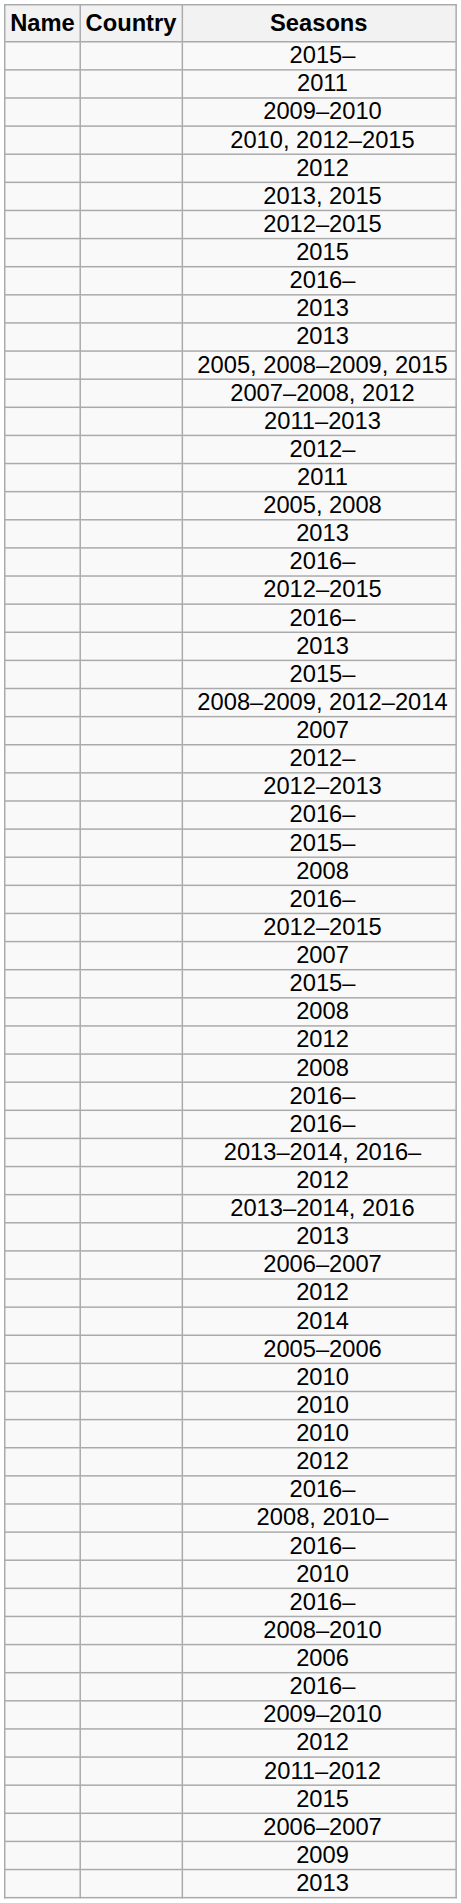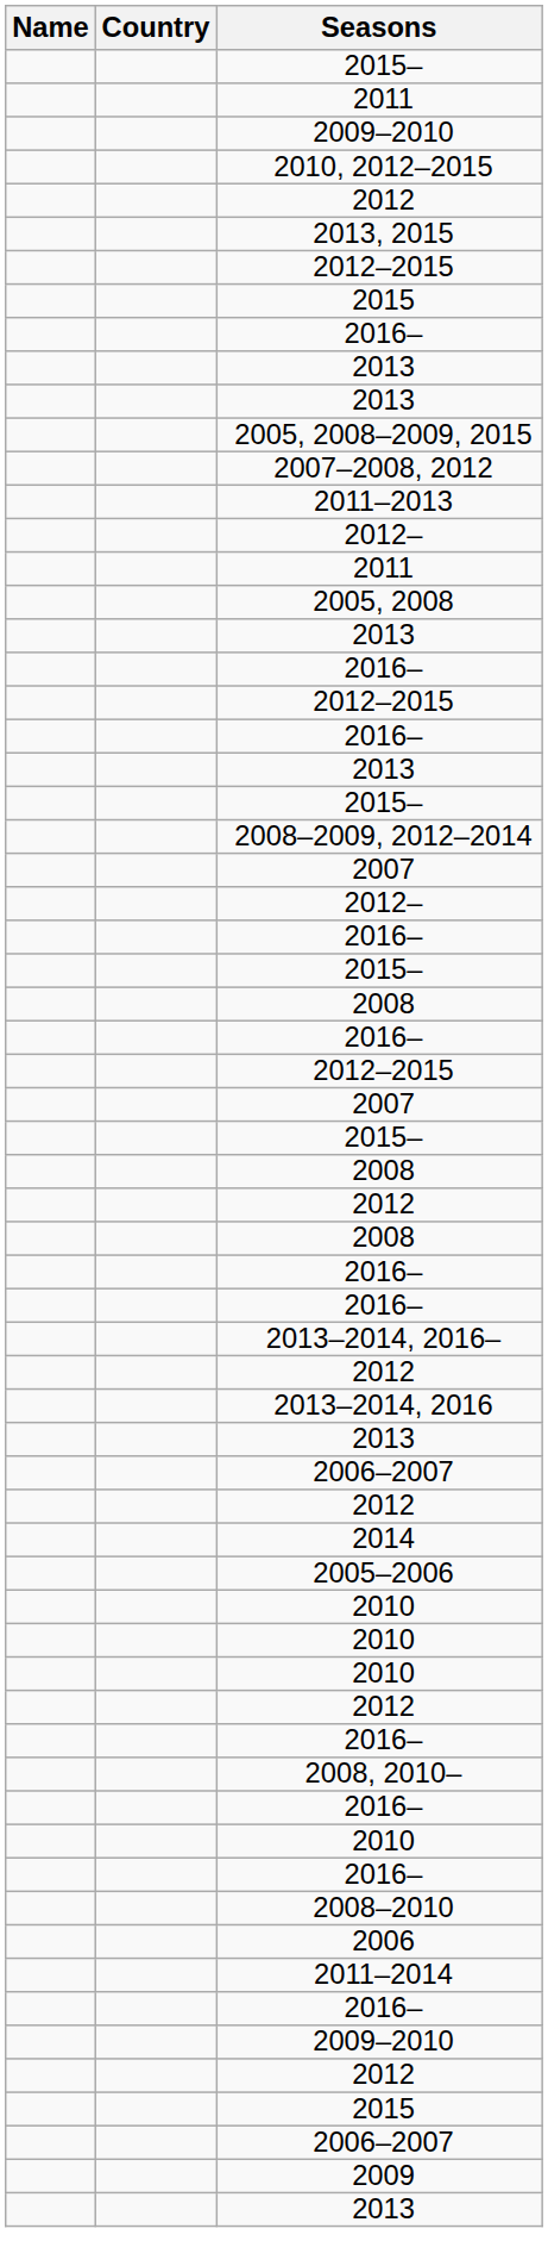 <table class="wikitable sortable" style="text-align:center; style="font-size: 85%; line-height: 23px">
 <tr>
 <th scope=col>Name</th>
 <th scope=col>Country</th>
 <th scope=col>Seasons</th>
 </tr>
 <tr>
 <td align="left" style="padding: 0px 5px 0px 10px"><strong></strong></td>
 <td align="left"></td>
 <td style="padding: 0px 5px 0px 10px">2015–</td>
 </tr>
 <tr>
 <td align="left" style="padding: 0px 5px 0px 10px"></td>
 <td align="left"></td>
 <td style="padding: 0px 5px 0px 10px">2011</td>
 </tr>
 <tr>
 <td align="left" style="padding: 0px 5px 0px 10px"></td>
 <td align="left"></td>
 <td style="padding: 0px 5px 0px 10px">2009–2010</td>
 </tr>
 <tr>
 <td align="left" style="padding: 0px 5px 0px 10px"></td>
 <td align="left"></td>
 <td style="padding: 0px 5px 0px 10px">2010, 2012–2015</td>
 </tr>
 <tr>
 <td align="left" style="padding: 0px 5px 0px 10px"></td>
 <td align="left"></td>
 <td style="padding: 0px 5px 0px 10px">2012</td>
 </tr>
 <tr>
 <td align="left" style="padding: 0px 5px 0px 10px"></td>
 <td align="left"></td>
 <td style="padding: 0px 5px 0px 10px">2013, 2015</td>
 </tr>
 <tr>
 <td align="left" style="padding: 0px 5px 0px 10px"></td>
 <td align="left"></td>
 <td style="padding: 0px 5px 0px 10px">2012–2015</td>
 </tr>
 <tr>
 <td align="left" style="padding: 0px 5px 0px 10px"></td>
 <td align="left"></td>
 <td style="padding: 0px 5px 0px 10px">2015</td>
 </tr>
 <tr>
 <td align="left" style="padding: 0px 5px 0px 10px"><strong></strong></td>
 <td align="left"></td>
 <td style="padding: 0px 5px 0px 10px">2016–</td>
 </tr>
 <tr>
 <td align="left" style="padding: 0px 5px 0px 10px"></td>
 <td align="left"></td>
 <td style="padding: 0px 5px 0px 10px">2013</td>
 </tr>
 <tr>
 <td align="left" style="padding: 0px 5px 0px 10px"></td>
 <td align="left"></td>
 <td style="padding: 0px 5px 0px 10px">2013</td>
 </tr>
 <tr>
 <td align="left" style="padding: 0px 5px 0px 10px"></td>
 <td align="left"></td>
 <td style="padding: 0px 5px 0px 10px">2005, 2008–2009, 2015</td>
 </tr>
 <tr>
 <td align="left" style="padding: 0px 5px 0px 10px"></td>
 <td align="left"></td>
 <td style="padding: 0px 5px 0px 10px">2007–2008, 2012</td>
 </tr>
 <tr>
 <td align="left" style="padding: 0px 5px 0px 10px"></td>
 <td align="left"></td>
 <td style="padding: 0px 5px 0px 10px">2011–2013</td>
 </tr>
 <tr>
 <td align="left" style="padding: 0px 5px 0px 10px"><strong></strong></td>
 <td align="left"></td>
 <td style="padding: 0px 5px 0px 10px">2012–</td>
 </tr>
 <tr>
 <td align="left" style="padding: 0px 5px 0px 10px"></td>
 <td align="left"></td>
 <td style="padding: 0px 5px 0px 10px">2011</td>
 </tr>
 <tr>
 <td align="left" style="padding: 0px 5px 0px 10px"></td>
 <td align="left"></td>
 <td style="padding: 0px 5px 0px 10px">2005, 2008</td>
 </tr>
 <tr>
 <td align="left" style="padding: 0px 5px 0px 10px"></td>
 <td align="left"></td>
 <td style="padding: 0px 5px 0px 10px">2013</td>
 </tr>
 <tr>
 <td align="left" style="padding: 0px 5px 0px 10px"><strong></strong></td>
 <td align="left"></td>
 <td style="padding: 0px 5px 0px 10px">2016–</td>
 </tr>
 <tr>
 <td align="left" style="padding: 0px 5px 0px 10px"></td>
 <td align="left"></td>
 <td style="padding: 0px 5px 0px 10px">2012–2015</td>
 </tr>
 <tr>
 <td align="left" style="padding: 0px 5px 0px 10px"><strong></strong></td>
 <td align="left"></td>
 <td style="padding: 0px 5px 0px 10px">2016–</td>
 </tr>
 <tr>
 <td align="left" style="padding: 0px 5px 0px 10px"></td>
 <td align="left"></td>
 <td style="padding: 0px 5px 0px 10px">2013</td>
 </tr>
 <tr>
 <td align="left" style="padding: 0px 5px 0px 10px"><strong></strong></td>
 <td align="left"></td>
 <td style="padding: 0px 5px 0px 10px">2015–</td>
 </tr>
 <tr>
 <td align="left" style="padding: 0px 5px 0px 10px"></td>
 <td align="left"></td>
 <td style="padding: 0px 5px 0px 10px">2008–2009, 2012–2014</td>
 </tr>
 <tr>
 <td align="left" style="padding: 0px 5px 0px 10px"></td>
 <td align="left"></td>
 <td style="padding: 0px 5px 0px 10px">2007</td>
 </tr>
 <tr>
 <td align="left" style="padding: 0px 5px 0px 10px"><strong></strong></td>
 <td align="left"></td>
 <td style="padding: 0px 5px 0px 10px">2012–</td>
-</tr>
-<tr>
-<td align="left" style="padding: 0px 5px 0px 10px"></td>
-<td align="left"></td>
-<td style="padding: 0px 5px 0px 10px">2012–2013</td>
 </tr>
 <tr>
 <td align="left" style="padding: 0px 5px 0px 10px"><strong></strong></td>
 <td align="left"></td>
 <td style="padding: 0px 5px 0px 10px">2016–</td>
 </tr>
 <tr>
 <td align="left" style="padding: 0px 5px 0px 10px"><strong></strong></td>
 <td align="left"></td>
 <td style="padding: 0px 5px 0px 10px">2015–</td>
 </tr>
 <tr>
 <td align="left" style="padding: 0px 5px 0px 10px"></td>
 <td align="left"></td>
 <td style="padding: 0px 5px 0px 10px">2008</td>
 </tr>
 <tr>
 <td align="left" style="padding: 0px 5px 0px 10px"><strong></strong></td>
 <td align="left"></td>
 <td style="padding: 0px 5px 0px 10px">2016–</td>
 </tr>
 <tr>
 <td align="left" style="padding: 0px 5px 0px 10px"></td>
 <td align="left"></td>
 <td style="padding: 0px 5px 0px 10px">2012–2015</td>
 </tr>
 <tr>
 <td align="left" style="padding: 0px 5px 0px 10px"></td>
 <td align="left"></td>
 <td style="padding: 0px 5px 0px 10px">2007</td>
 </tr>
 <tr>
 <td align="left" style="padding: 0px 5px 0px 10px"><strong></strong></td>
 <td align="left"></td>
 <td style="padding: 0px 5px 0px 10px">2015–</td>
 </tr>
 <tr>
 <td align="left" style="padding: 0px 5px 0px 10px"></td>
 <td align="left"></td>
 <td style="padding: 0px 5px 0px 10px">2008</td>
 </tr>
 <tr>
 <td align="left" style="padding: 0px 5px 0px 10px"></td>
 <td align="left"></td>
 <td style="padding: 0px 5px 0px 10px">2012</td>
 </tr>
 <tr>
 <td align="left" style="padding: 0px 5px 0px 10px"></td>
 <td align="left"></td>
 <td style="padding: 0px 5px 0px 10px">2008</td>
 </tr>
 <tr>
 <td align="left" style="padding: 0px 5px 0px 10px"><strong></strong></td>
 <td align="left"></td>
 <td style="padding: 0px 5px 0px 10px">2016–</td>
 </tr>
 <tr>
 <td align="left" style="padding: 0px 5px 0px 10px"><strong></strong></td>
 <td align="left"></td>
 <td style="padding: 0px 5px 0px 10px">2016–</td>
 </tr>
 <tr>
 <td align="left" style="padding: 0px 5px 0px 10px"><strong></strong></td>
 <td align="left"></td>
 <td style="padding: 0px 5px 0px 10px">2013–2014, 2016–</td>
 </tr>
 <tr>
 <td align="left" style="padding: 0px 5px 0px 10px"></td>
 <td align="left"></td>
 <td style="padding: 0px 5px 0px 10px">2012</td>
 </tr>
 <tr>
 <td align="left" style="padding: 0px 5px 0px 10px"><strong></strong></td>
 <td align="left"></td>
 <td style="padding: 0px 5px 0px 10px">2013–2014, 2016</td>
 </tr>
 <tr>
 <td align="left" style="padding: 0px 5px 0px 10px"></td>
 <td align="left"></td>
 <td style="padding: 0px 5px 0px 10px">2013</td>
 </tr>
 <tr>
 <td align="left" style="padding: 0px 5px 0px 10px"></td>
 <td align="left"></td>
 <td style="padding: 0px 5px 0px 10px">2006–2007</td>
 </tr>
 <tr>
 <td align="left" style="padding: 0px 5px 0px 10px"></td>
 <td align="left"></td>
 <td style="padding: 0px 5px 0px 10px">2012</td>
 </tr>
 <tr>
 <td align="left" style="padding: 0px 5px 0px 10px"></td>
 <td align="left"></td>
 <td style="padding: 0px 5px 0px 10px">2014</td>
 </tr>
 <tr>
 <td align="left" style="padding: 0px 5px 0px 10px"></td>
 <td align="left"></td>
 <td style="padding: 0px 5px 0px 10px">2005–2006</td>
 </tr>
 <tr>
 <td align="left" style="padding: 0px 5px 0px 10px"></td>
 <td align="left"></td>
 <td style="padding: 0px 5px 0px 10px">2010</td>
 </tr>
 <tr>
 <td align="left" style="padding: 0px 5px 0px 10px"></td>
 <td align="left"></td>
 <td style="padding: 0px 5px 0px 10px">2010</td>
 </tr>
 <tr>
 <td align="left" style="padding: 0px 5px 0px 10px"></td>
 <td align="left"></td>
 <td style="padding: 0px 5px 0px 10px">2010</td>
 </tr>
 <tr>
 <td align="left" style="padding: 0px 5px 0px 10px"></td>
 <td align="left"></td>
 <td style="padding: 0px 5px 0px 10px">2012</td>
 </tr>
 <tr>
 <td align="left" style="padding: 0px 5px 0px 10px"><strong></strong></td>
 <td align="left"></td>
 <td style="padding: 0px 5px 0px 10px">2016–</td>
 </tr>
 <tr>
 <td align="left" style="padding: 0px 5px 0px 10px"><strong></strong></td>
 <td align="left"></td>
 <td style="padding: 0px 5px 0px 10px">2008, 2010–</td>
 </tr>
 <tr>
 <td align="left" style="padding: 0px 5px 0px 10px"><strong></strong></td>
 <td align="left"></td>
 <td style="padding: 0px 5px 0px 10px">2016–</td>
 </tr>
 <tr>
 <td align="left" style="padding: 0px 5px 0px 10px"></td>
 <td align="left"></td>
 <td style="padding: 0px 5px 0px 10px">2010</td>
 </tr>
 <tr>
 <td align="left" style="padding: 0px 5px 0px 10px"><strong></strong></td>
 <td align="left"></td>
 <td style="padding: 0px 5px 0px 10px">2016–</td>
 </tr>
 <tr>
 <td align="left" style="padding: 0px 5px 0px 10px"></td>
 <td align="left"></td>
 <td style="padding: 0px 5px 0px 10px">2008–2010</td>
 </tr>
 <tr>
 <td align="left" style="padding: 0px 5px 0px 10px"></td>
 <td align="left"></td>
 <td style="padding: 0px 5px 0px 10px">2006</td>
 </tr>
 <tr>
+<td align="left" style="padding: 0px 5px 0px 10px"></td>
+<td align="left"></td>
+<td style="padding: 0px 5px 0px 10px">2011–2014</td>
+</tr>
+<tr>
 <td align="left" style="padding: 0px 5px 0px 10px"><strong></strong></td>
 <td align="left"></td>
 <td style="padding: 0px 5px 0px 10px">2016–</td>
 </tr>
 <tr>
 <td align="left" style="padding: 0px 5px 0px 10px"></td>
 <td align="left"></td>
 <td style="padding: 0px 5px 0px 10px">2009–2010</td>
 </tr>
 <tr>
 <td align="left" style="padding: 0px 5px 0px 10px"></td>
 <td align="left"></td>
 <td style="padding: 0px 5px 0px 10px">2012</td>
-</tr>
-<tr>
-<td align="left" style="padding: 0px 5px 0px 10px"></td>
-<td align="left"></td>
-<td style="padding: 0px 5px 0px 10px">2011–2012</td>
 </tr>
 <tr>
 <td align="left" style="padding: 0px 5px 0px 10px"></td>
 <td align="left"></td>
 <td style="padding: 0px 5px 0px 10px">2015</td>
 </tr>
 <tr>
 <td align="left" style="padding: 0px 5px 0px 10px"></td>
 <td align="left"></td>
 <td style="padding: 0px 5px 0px 10px">2006–2007</td>
 </tr>
 <tr>
 <td align="left" style="padding: 0px 5px 0px 10px"></td>
 <td align="left"></td>
 <td style="padding: 0px 5px 0px 10px">2009</td>
 </tr>
 <tr>
 <td align="left" style="padding: 0px 5px 0px 10px"></td>
 <td align="left"></td>
 <td style="padding: 0px 5px 0px 10px">2013</td>
 </tr>
 </table>
